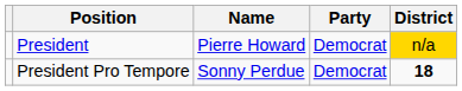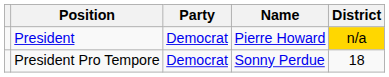 <table class="wikitable">
 <tr>
 <th></th>
 <th>Position</th>
+<th>Party</th>
 <th>Name</th>
-<th>Party</th>
 <th>District</th>
 </tr>
 <tr>
 <td></td>
 <td><a href='#'>President</a></td>
+<td><a href='#'>Democrat</a></td>
 <td><a href='#'>Pierre Howard</a></td>
-<td><a href='#'>Democrat</a></td>
 <td align=center style="background: gold;">n/a</td>
 </tr>
 <tr>
 <td></td>
 <td>President Pro Tempore</td>
+<td><a href='#'>Democrat</a></td>
 <td><a href='#'>Sonny Perdue</a></td>
-<td><a href='#'>Democrat</a></td>
-<td align=center><strong>18</strong></td>
+<td align=center>18</td>
 </tr>
 </table>
